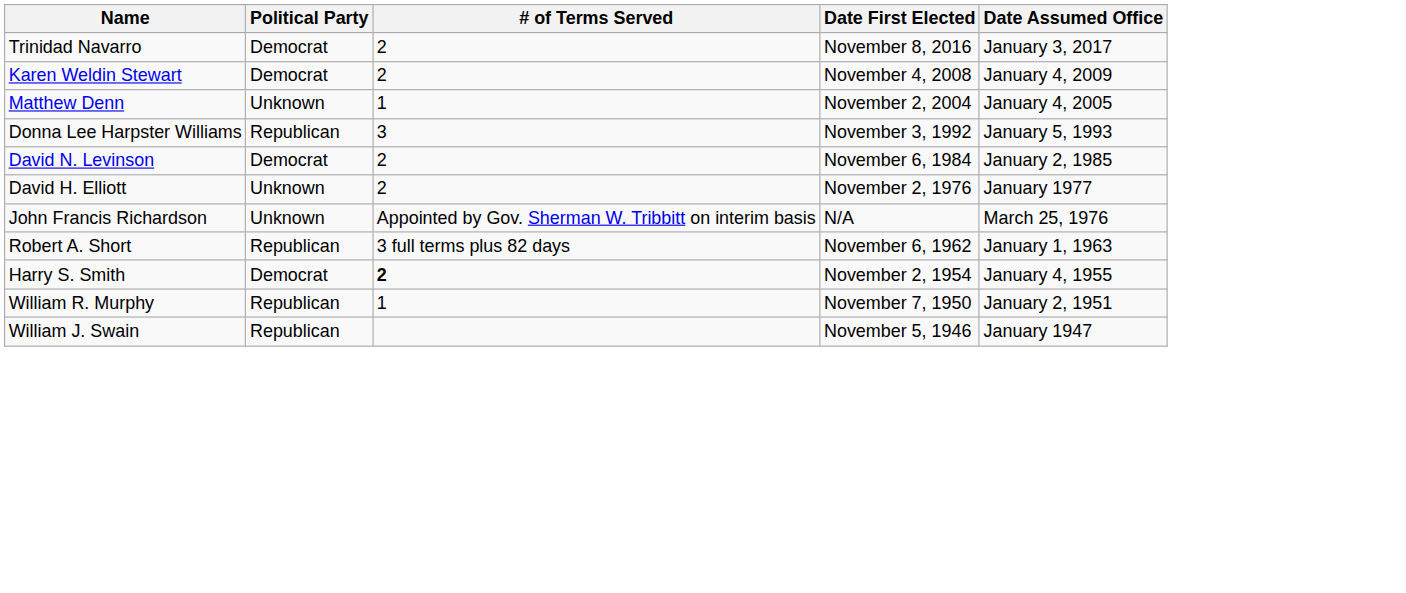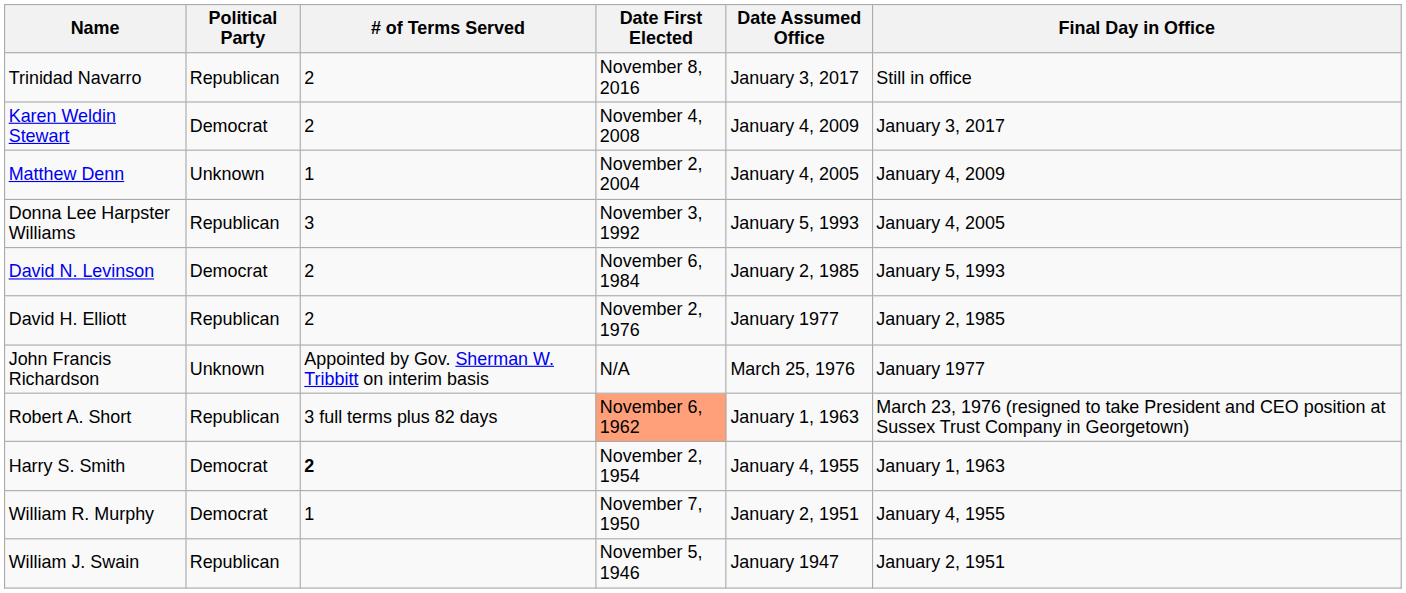 <table class="wikitable sortable">
 <tr>
 <th>Name</th>
 <th>Political Party</th>
 <th># of Terms Served</th>
 <th>Date First Elected</th>
 <th>Date Assumed Office</th>
+<th>Final Day in Office</th>
 </tr>
 <tr>
 <td>Trinidad Navarro</td>
-<td>Democrat</td>
+<td>Republican</td>
 <td>2</td>
 <td>November 8, 2016</td>
 <td>January 3, 2017</td>
+<td>Still in office</td>
 </tr>
 <tr>
 <td><a href='#'>Karen Weldin Stewart</a></td>
 <td>Democrat</td>
 <td>2</td>
 <td>November 4, 2008</td>
 <td>January 4, 2009</td>
+<td>January 3, 2017</td>
 </tr>
 <tr>
 <td><a href='#'>Matthew Denn</a></td>
 <td>Unknown</td>
 <td>1</td>
 <td>November 2, 2004</td>
 <td>January 4, 2005</td>
+<td>January 4, 2009</td>
 </tr>
 <tr>
 <td>Donna Lee Harpster Williams</td>
 <td>Republican</td>
 <td>3</td>
 <td>November 3, 1992</td>
 <td>January 5, 1993</td>
+<td>January 4, 2005</td>
 </tr>
 <tr>
 <td><a href='#'>David N. Levinson</a></td>
 <td>Democrat</td>
 <td>2</td>
 <td>November 6, 1984</td>
 <td>January 2, 1985</td>
+<td>January 5, 1993</td>
 </tr>
 <tr>
 <td>David H. Elliott</td>
-<td>Unknown</td>
+<td>Republican</td>
 <td>2</td>
 <td>November 2, 1976</td>
 <td>January 1977</td>
+<td>January 2, 1985</td>
 </tr>
 <tr>
 <td>John Francis Richardson</td>
 <td>Unknown</td>
 <td>Appointed by Gov. <a href='#'>Sherman W. Tribbitt</a> on interim basis</td>
 <td>N/A</td>
 <td>March 25, 1976</td>
+<td>January 1977</td>
 </tr>
 <tr>
 <td>Robert A. Short</td>
 <td>Republican</td>
 <td>3 full terms plus 82 days</td>
-<td>November 6, 1962</td>
+<td style="background: lightsalmon;">November 6, 1962</td>
 <td>January 1, 1963</td>
+<td>March 23, 1976 (resigned to take President and CEO position at Sussex Trust Company in Georgetown)</td>
 </tr>
 <tr>
 <td>Harry S. Smith</td>
 <td>Democrat</td>
 <td><strong>2</strong></td>
 <td>November 2, 1954</td>
 <td>January 4, 1955</td>
+<td>January 1, 1963</td>
 </tr>
 <tr>
 <td>William R. Murphy</td>
-<td>Republican</td>
+<td>Democrat</td>
 <td>1</td>
 <td>November 7, 1950</td>
 <td>January 2, 1951</td>
+<td>January 4, 1955</td>
 </tr>
 <tr>
 <td>William J. Swain</td>
 <td>Republican</td>
 <td></td>
 <td>November 5, 1946</td>
 <td>January 1947</td>
+<td>January 2, 1951</td>
 </tr>
 </table>
